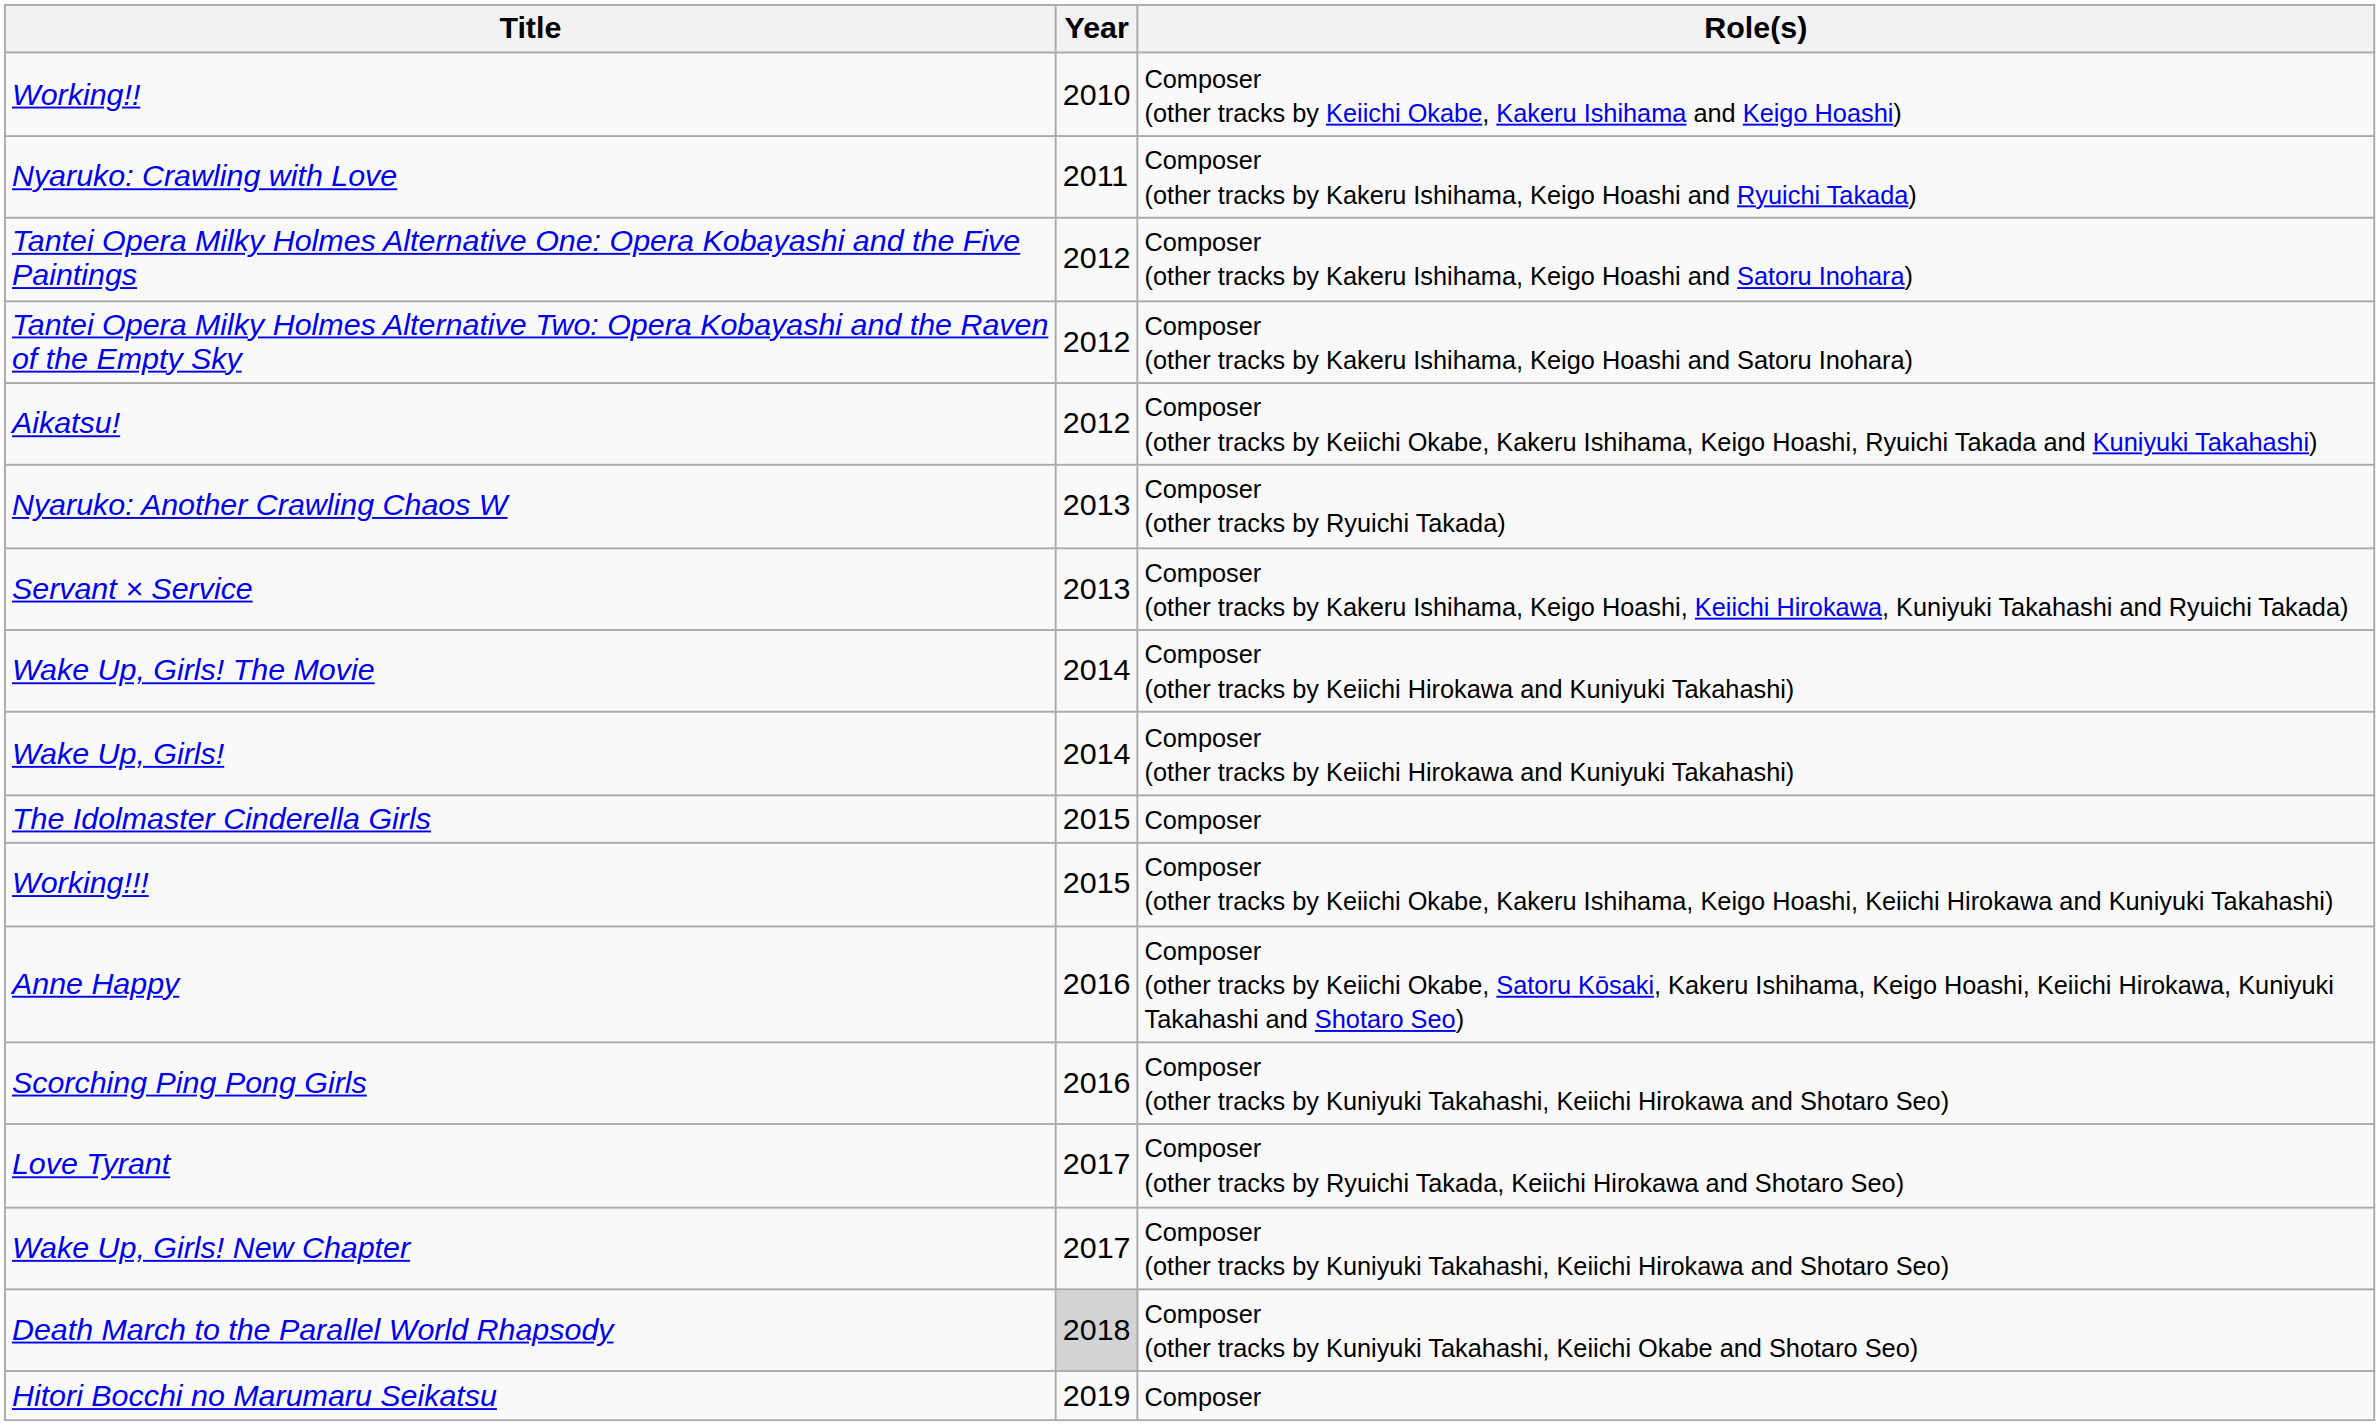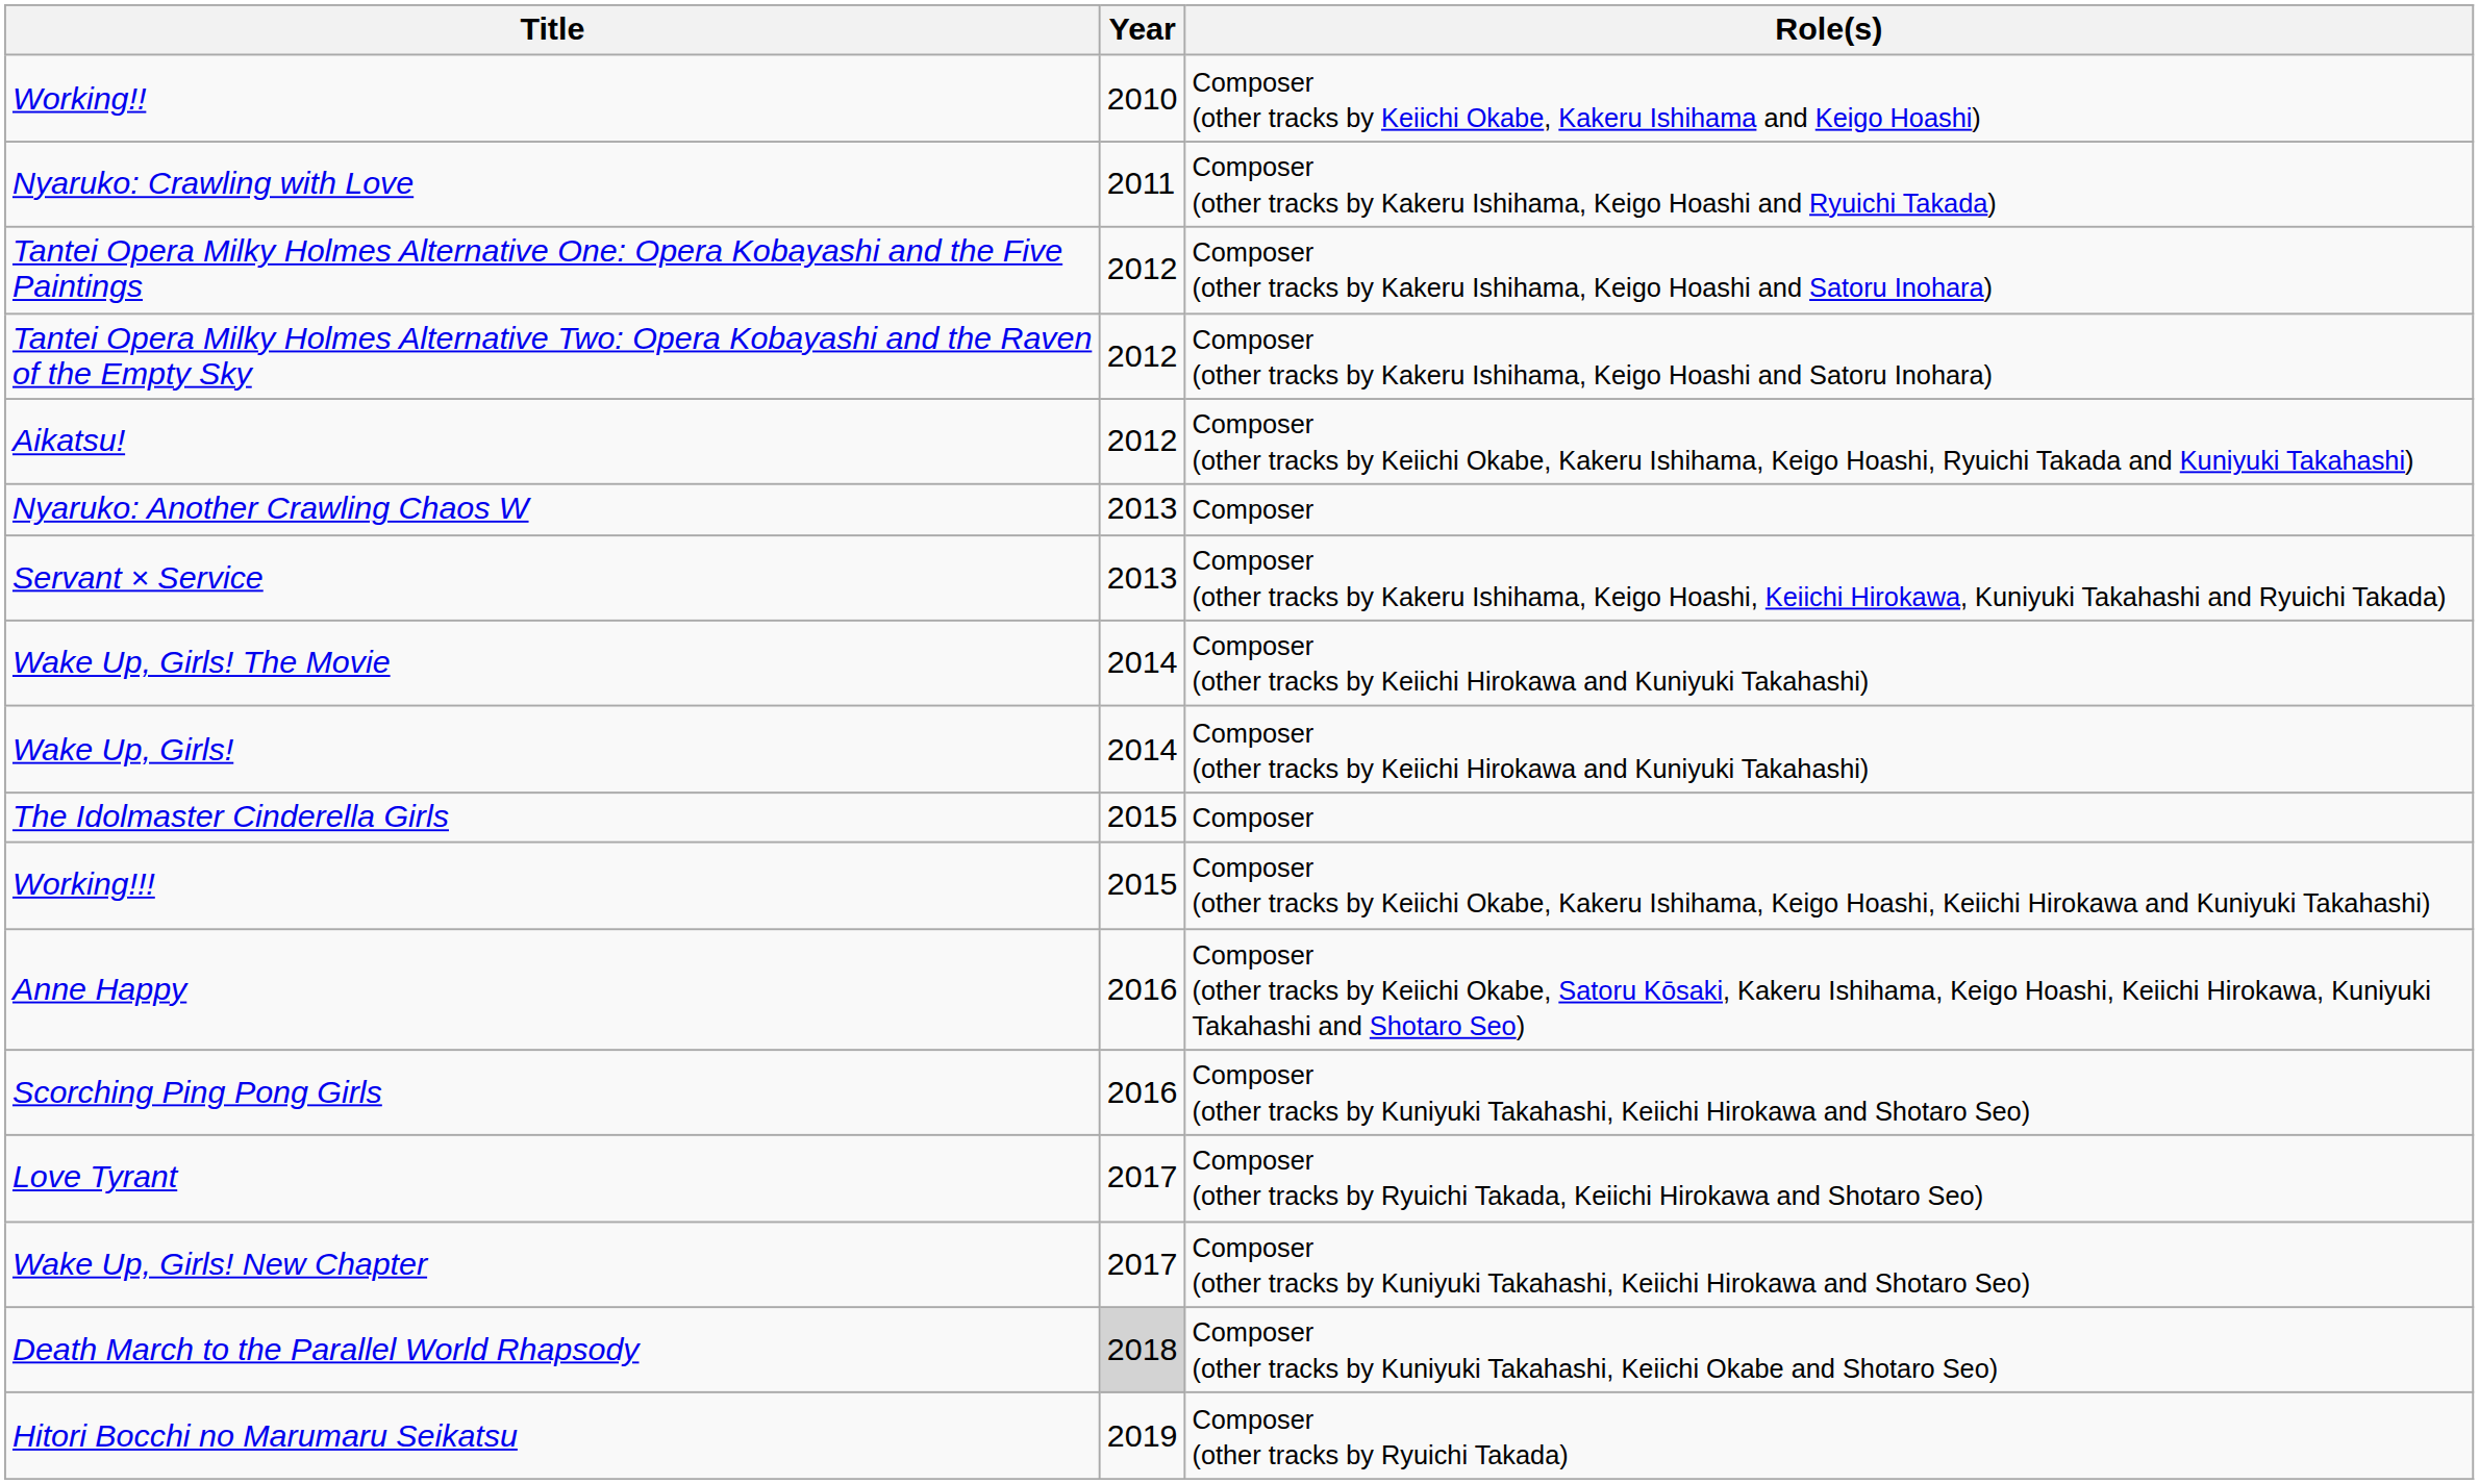 <table class="wikitable">
 <tr>
 <th>Title</th>
 <th>Year</th>
 <th>Role(s)</th>
 </tr>
 <tr>
 <td><em><a href='#'>Working!!</a></em></td>
 <td>2010</td>
 <td><small>Composer<br>(other tracks by <a href='#'>Keiichi Okabe</a>, <a href='#'>Kakeru Ishihama</a> and <a href='#'>Keigo Hoashi</a>)</small></td>
 </tr>
 <tr>
 <td><em><a href='#'>Nyaruko: Crawling with Love</a></em></td>
 <td>2011</td>
 <td><small>Composer<br>(other tracks by Kakeru Ishihama, Keigo Hoashi and <a href='#'>Ryuichi Takada</a>)</small></td>
 </tr>
 <tr>
 <td><em><a href='#'> Tantei Opera Milky Holmes Alternative One: Opera Kobayashi and the Five Paintings</a></em></td>
 <td>2012</td>
 <td><small>Composer<br>(other tracks by Kakeru Ishihama, Keigo Hoashi and <a href='#'>Satoru Inohara</a>)</small></td>
 </tr>
 <tr>
 <td><em><a href='#'> Tantei Opera Milky Holmes Alternative Two: Opera Kobayashi and the Raven of the Empty Sky</a></em></td>
 <td>2012</td>
 <td><small>Composer<br>(other tracks by Kakeru Ishihama, Keigo Hoashi and Satoru Inohara)</small></td>
 </tr>
 <tr>
 <td><em><a href='#'>Aikatsu!</a></em></td>
 <td>2012</td>
 <td><small>Composer<br>(other tracks by Keiichi Okabe, Kakeru Ishihama, Keigo Hoashi, Ryuichi Takada and <a href='#'>Kuniyuki Takahashi</a>)</small></td>
 </tr>
 <tr>
 <td><em><a href='#'>Nyaruko: Another Crawling Chaos W</a></em></td>
 <td>2013</td>
-<td><small>Composer<br>(other tracks by Ryuichi Takada)</small></td>
+<td><small>Composer</small></td>
 </tr>
 <tr>
 <td><em><a href='#'>Servant × Service</a></em></td>
 <td>2013</td>
 <td><small>Composer<br>(other tracks by Kakeru Ishihama, Keigo Hoashi, <a href='#'>Keiichi Hirokawa</a>, Kuniyuki Takahashi and Ryuichi Takada)</small></td>
 </tr>
 <tr>
 <td><em><a href='#'>Wake Up, Girls! The Movie</a></em></td>
 <td>2014</td>
 <td><small>Composer<br>(other tracks by Keiichi Hirokawa and Kuniyuki Takahashi)</small></td>
 </tr>
 <tr>
 <td><em><a href='#'>Wake Up, Girls!</a></em></td>
 <td>2014</td>
 <td><small>Composer<br>(other tracks by Keiichi Hirokawa and Kuniyuki Takahashi)</small></td>
 </tr>
 <tr>
 <td><em><a href='#'>The Idolmaster Cinderella Girls</a></em></td>
 <td>2015</td>
 <td><small>Composer</small></td>
 </tr>
 <tr>
 <td><em><a href='#'>Working!!!</a></em></td>
 <td>2015</td>
 <td><small>Composer<br>(other tracks by Keiichi Okabe, Kakeru Ishihama, Keigo Hoashi, Keiichi Hirokawa and Kuniyuki Takahashi)</small></td>
 </tr>
 <tr>
 <td><em><a href='#'>Anne Happy</a></em></td>
 <td>2016</td>
 <td><small>Composer<br>(other tracks by Keiichi Okabe, <a href='#'>Satoru Kōsaki</a>, Kakeru Ishihama, Keigo Hoashi, Keiichi Hirokawa, Kuniyuki Takahashi and <a href='#'>Shotaro Seo</a>)</small></td>
 </tr>
 <tr>
 <td><em><a href='#'>Scorching Ping Pong Girls</a></em></td>
 <td>2016</td>
 <td><small>Composer<br>(other tracks by Kuniyuki Takahashi, Keiichi Hirokawa and Shotaro Seo)</small></td>
 </tr>
 <tr>
 <td><em><a href='#'>Love Tyrant</a></em></td>
 <td>2017</td>
 <td><small>Composer<br>(other tracks by Ryuichi Takada, Keiichi Hirokawa and Shotaro Seo)</small></td>
 </tr>
 <tr>
 <td><em><a href='#'>Wake Up, Girls! New Chapter</a></em></td>
 <td>2017</td>
 <td><small>Composer<br>(other tracks by Kuniyuki Takahashi, Keiichi Hirokawa and Shotaro Seo)</small></td>
 </tr>
 <tr>
 <td><em><a href='#'>Death March to the Parallel World Rhapsody</a></em></td>
 <td style="background: lightgrey;">2018</td>
 <td><small>Composer<br>(other tracks by Kuniyuki Takahashi, Keiichi Okabe and Shotaro Seo)</small></td>
 </tr>
 <tr>
 <td><em><a href='#'>Hitori Bocchi no Marumaru Seikatsu</a></em></td>
 <td>2019</td>
-<td><small>Composer</small></td>
+<td><small>Composer<br>(other tracks by Ryuichi Takada)</small></td>
 </tr>
 <tr>
 </tr>
 </table>
